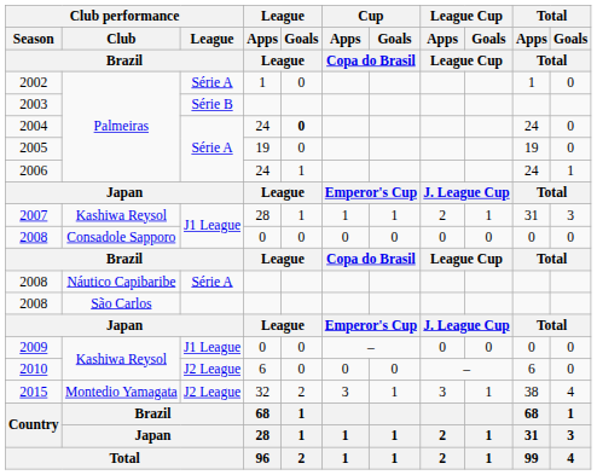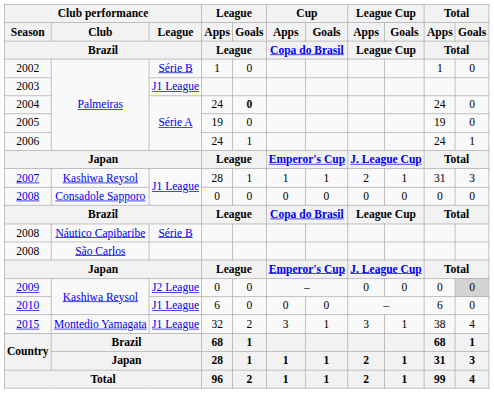 <table class="wikitable" style="text-align:center;">
 <tr>
 <th colspan=3>Club performance</th>
 <th colspan=2>League</th>
 <th colspan=2>Cup</th>
 <th colspan=2>League Cup</th>
 <th colspan=2>Total</th>
 </tr>
 <tr>
 <th>Season</th>
 <th>Club</th>
 <th>League</th>
 <th>Apps</th>
 <th>Goals</th>
 <th>Apps</th>
 <th>Goals</th>
 <th>Apps</th>
 <th>Goals</th>
 <th>Apps</th>
 <th>Goals</th>
 </tr>
 <tr>
 <th colspan=3>Brazil</th>
 <th colspan=2>League</th>
 <th colspan=2><a href='#'>Copa do Brasil</a></th>
 <th colspan=2>League Cup</th>
 <th colspan=2>Total</th>
 </tr>
 <tr>
 <td>2002</td>
 <td rowspan="5"><a href='#'>Palmeiras</a></td>
-<td><a href='#'>Série A</a></td>
+<td><a href='#'>Série B</a></td>
 <td>1</td>
 <td>0</td>
 <td></td>
 <td></td>
 <td></td>
 <td></td>
 <td>1</td>
 <td>0</td>
 </tr>
 <tr>
 <td>2003</td>
-<td><a href='#'>Série B</a></td>
+<td><a href='#'>J1 League</a></td>
 <td></td>
 <td></td>
 <td></td>
 <td></td>
 <td></td>
 <td></td>
 <td></td>
 <td></td>
 </tr>
 <tr>
 <td>2004</td>
 <td rowspan="3"><a href='#'>Série A</a></td>
 <td>24</td>
 <td><strong>0</strong></td>
 <td></td>
 <td></td>
 <td></td>
 <td></td>
 <td>24</td>
 <td>0</td>
 </tr>
 <tr>
 <td>2005</td>
 <td>19</td>
 <td>0</td>
 <td></td>
 <td></td>
 <td></td>
 <td></td>
 <td>19</td>
 <td>0</td>
 </tr>
 <tr>
 <td>2006</td>
 <td>24</td>
 <td>1</td>
 <td></td>
 <td></td>
 <td></td>
 <td></td>
 <td>24</td>
 <td>1</td>
 </tr>
 <tr>
 <th colspan=3>Japan</th>
 <th colspan=2>League</th>
 <th colspan=2><a href='#'>Emperor's Cup</a></th>
 <th colspan=2><a href='#'>J. League Cup</a></th>
 <th colspan=2>Total</th>
 </tr>
 <tr>
 <td><a href='#'>2007</a></td>
 <td><a href='#'>Kashiwa Reysol</a></td>
 <td rowspan="2"><a href='#'>J1 League</a></td>
 <td>28</td>
 <td>1</td>
 <td>1</td>
 <td>1</td>
 <td>2</td>
 <td>1</td>
 <td>31</td>
 <td>3</td>
 </tr>
 <tr>
 <td><a href='#'>2008</a></td>
 <td><a href='#'>Consadole Sapporo</a></td>
 <td>0</td>
 <td>0</td>
 <td>0</td>
 <td>0</td>
 <td>0</td>
 <td>0</td>
 <td>0</td>
 <td>0</td>
 </tr>
 <tr>
 <th colspan=3>Brazil</th>
 <th colspan=2>League</th>
 <th colspan=2><a href='#'>Copa do Brasil</a></th>
 <th colspan=2>League Cup</th>
 <th colspan=2>Total</th>
 </tr>
 <tr>
 <td>2008</td>
 <td><a href='#'>Náutico Capibaribe</a></td>
-<td><a href='#'>Série A</a></td>
+<td><a href='#'>Série B</a></td>
 <td></td>
 <td></td>
 <td></td>
 <td></td>
 <td></td>
 <td></td>
 <td></td>
 <td></td>
 </tr>
 <tr>
 <td>2008</td>
 <td><a href='#'>São Carlos</a></td>
 <td></td>
 <td></td>
 <td></td>
 <td></td>
 <td></td>
 <td></td>
 <td></td>
 <td></td>
 <td></td>
 </tr>
 <tr>
 <th colspan=3>Japan</th>
 <th colspan=2>League</th>
 <th colspan=2><a href='#'>Emperor's Cup</a></th>
 <th colspan=2><a href='#'>J. League Cup</a></th>
 <th colspan=2>Total</th>
 </tr>
 <tr>
 <td><a href='#'>2009</a></td>
 <td rowspan="2"><a href='#'>Kashiwa Reysol</a></td>
-<td><a href='#'>J1 League</a></td>
+<td><a href='#'>J2 League</a></td>
 <td>0</td>
 <td>0</td>
 <td colspan="2">–</td>
 <td>0</td>
 <td>0</td>
 <td>0</td>
-<td>0</td>
+<td style="background: lightgrey;">0</td>
 </tr>
 <tr>
 <td><a href='#'>2010</a></td>
-<td><a href='#'>J2 League</a></td>
+<td><a href='#'>J1 League</a></td>
 <td>6</td>
 <td>0</td>
 <td>0</td>
 <td>0</td>
 <td colspan="2">–</td>
 <td>6</td>
 <td>0</td>
 </tr>
 <tr>
 <td><a href='#'>2015</a></td>
 <td><a href='#'>Montedio Yamagata</a></td>
-<td><a href='#'>J2 League</a></td>
+<td><a href='#'>J1 League</a></td>
 <td>32</td>
 <td>2</td>
 <td>3</td>
 <td>1</td>
 <td>3</td>
 <td>1</td>
 <td>38</td>
 <td>4</td>
 </tr>
 <tr>
 <th rowspan=2>Country</th>
 <th colspan=2>Brazil</th>
 <th>68</th>
 <th>1</th>
 <th></th>
 <th></th>
 <th></th>
 <th></th>
 <th>68</th>
 <th>1</th>
 </tr>
 <tr>
 <th colspan=2>Japan</th>
 <th>28</th>
 <th>1</th>
 <th>1</th>
 <th>1</th>
 <th>2</th>
 <th>1</th>
 <th>31</th>
 <th>3</th>
 </tr>
 <tr>
 <th colspan=3>Total</th>
 <th>96</th>
 <th>2</th>
 <th>1</th>
 <th>1</th>
 <th>2</th>
 <th>1</th>
 <th>99</th>
 <th>4</th>
 </tr>
 </table>
